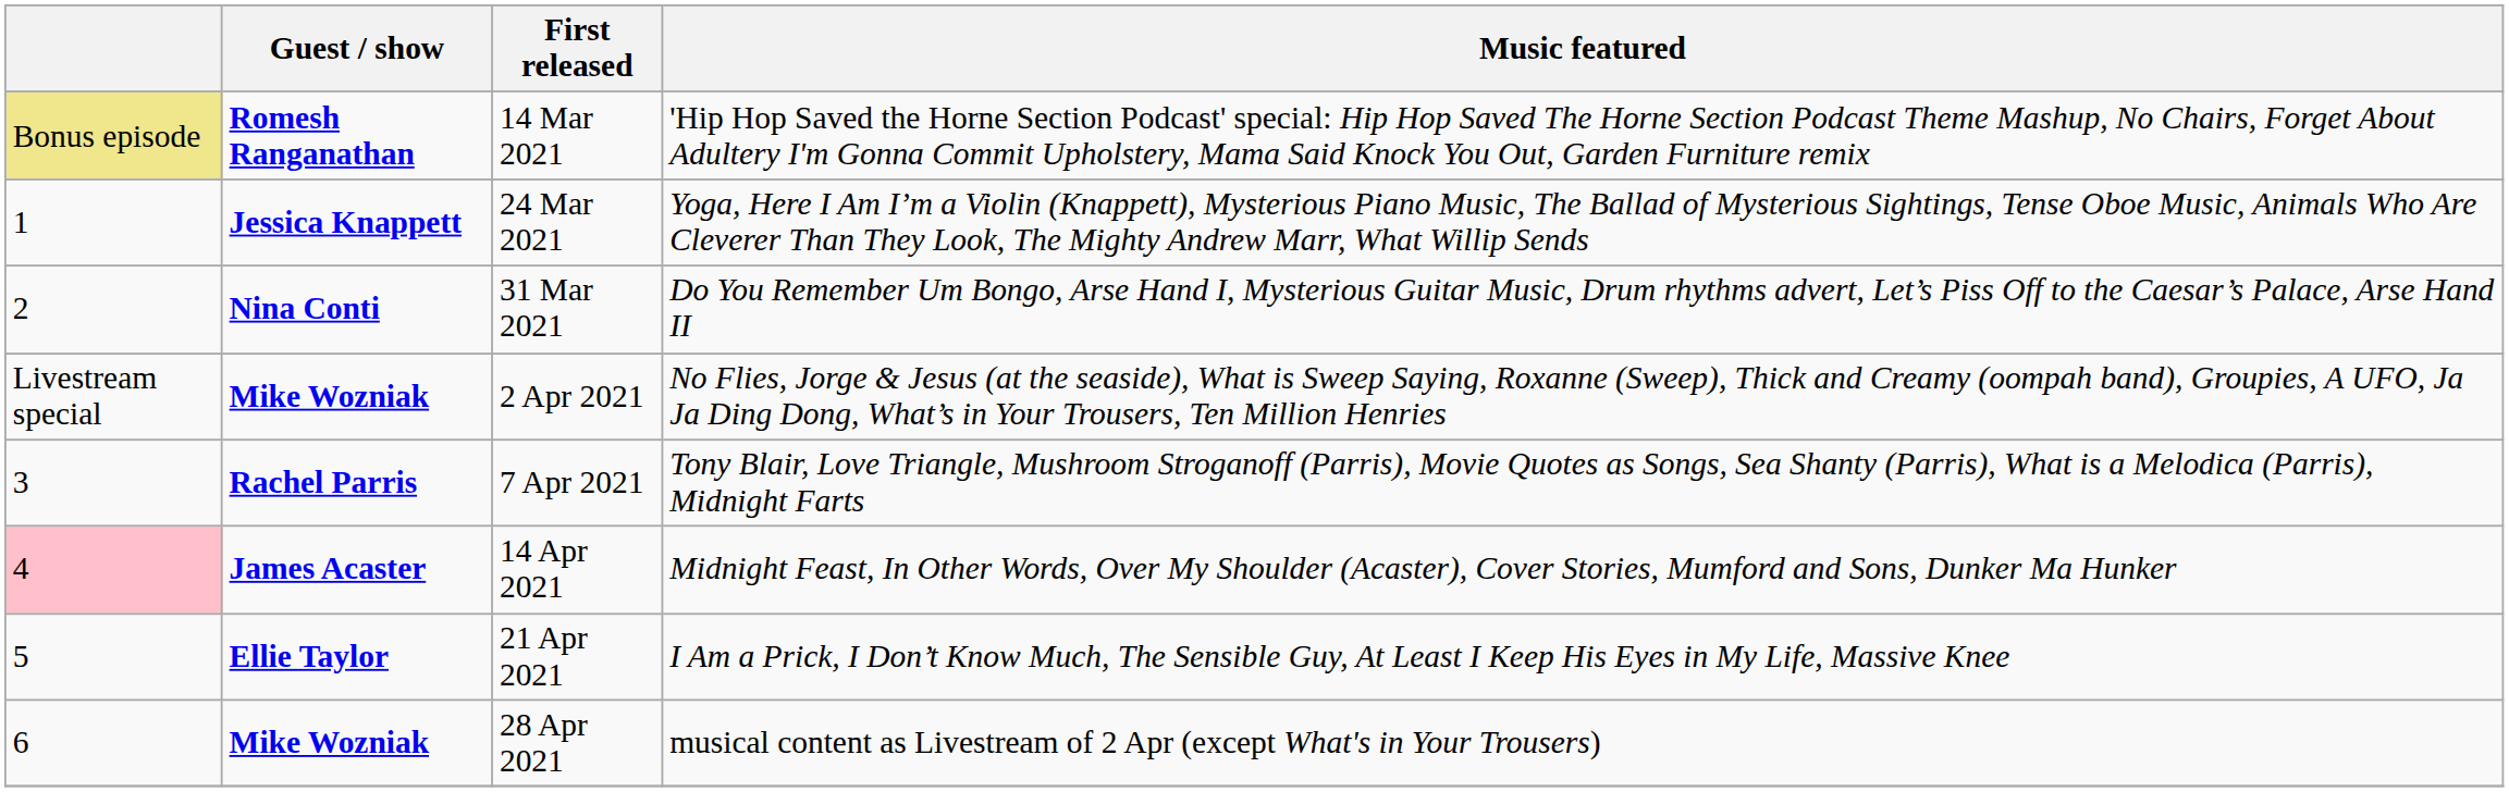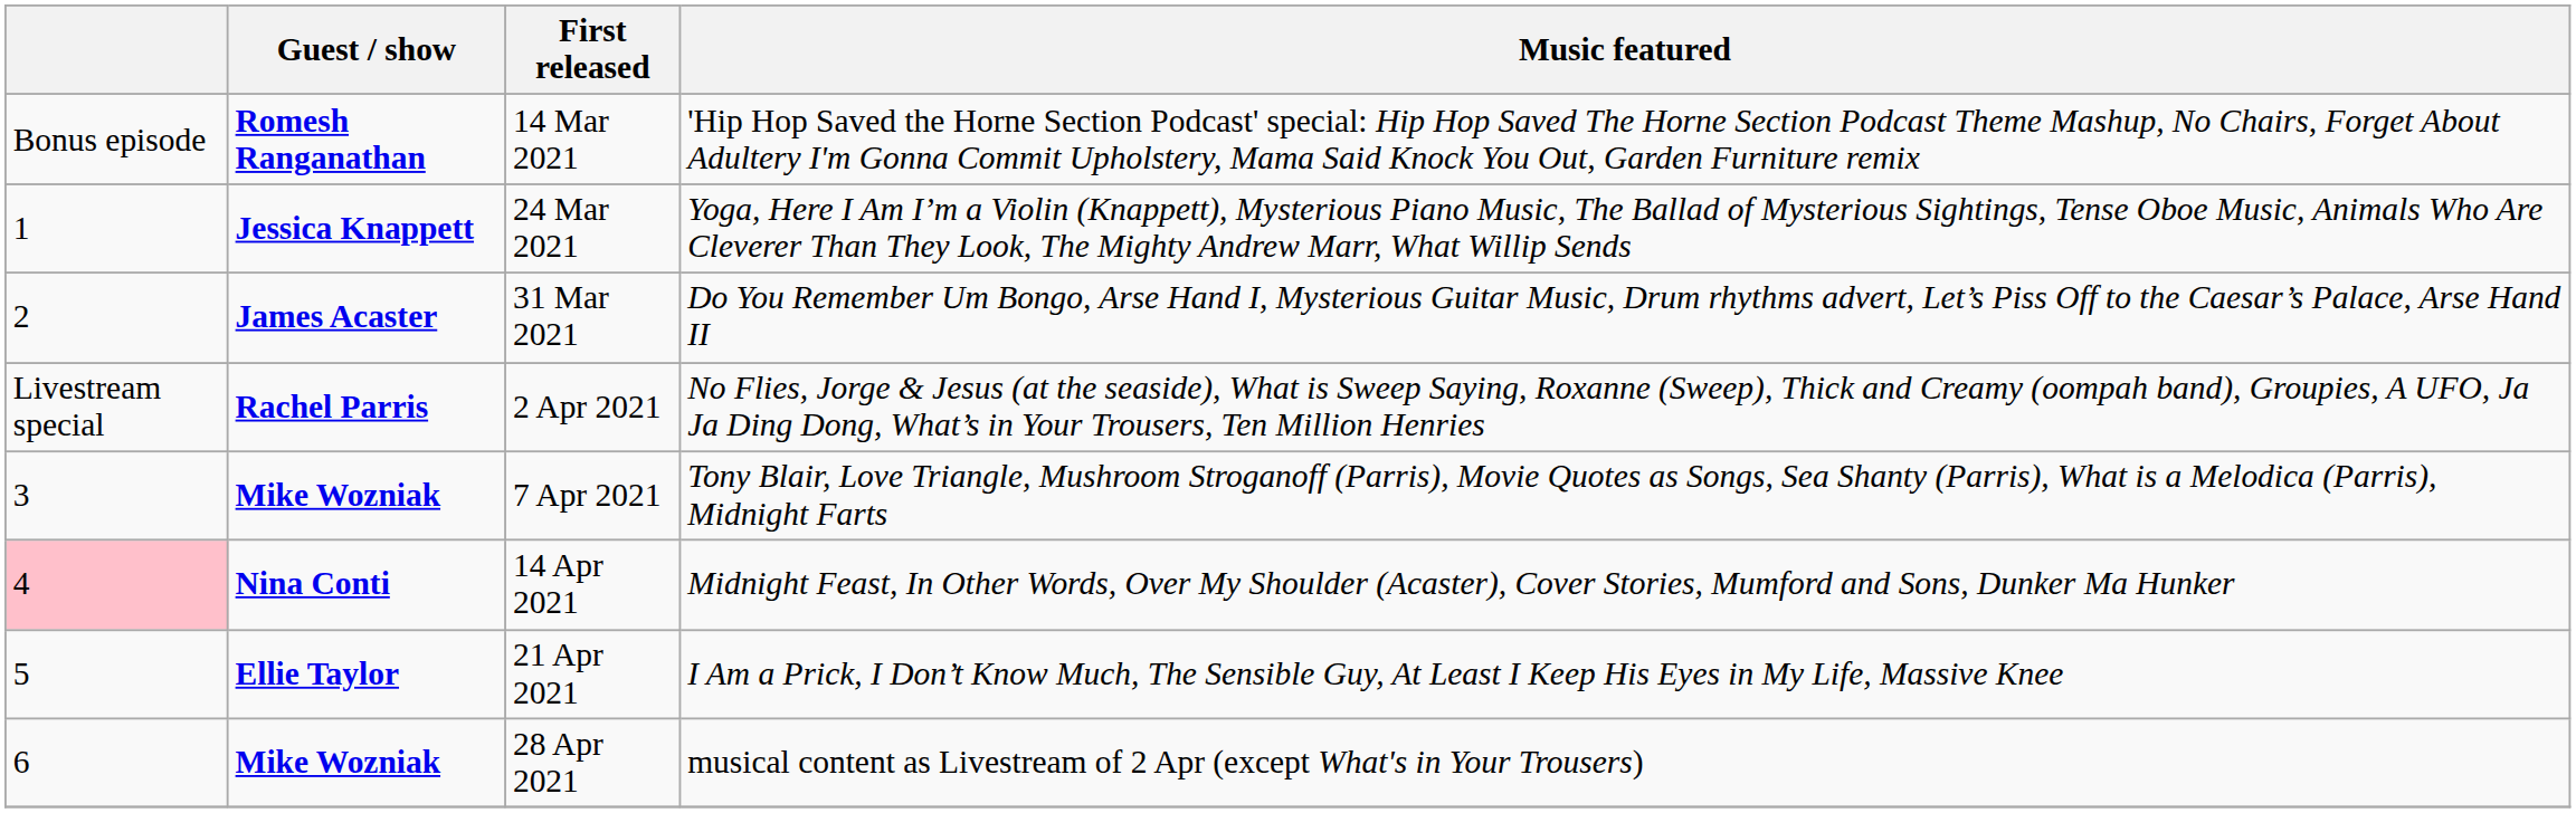 <table class="wikitable">
 <tr>
 <th></th>
 <th>Guest / show</th>
 <th>First released</th>
 <th>Music featured</th>
 </tr>
 <tr>
-<td style="background: khaki;">Bonus episode</td>
+<td>Bonus episode</td>
 <td><strong><a href='#'>Romesh Ranganathan</a></strong></td>
 <td>14 Mar 2021</td>
 <td>'Hip Hop Saved the Horne Section Podcast' special: <em>Hip Hop Saved The Horne Section Podcast Theme Mashup, No Chairs, Forget About Adultery I'm Gonna Commit Upholstery, Mama Said Knock You Out, Garden Furniture remix</em></td>
 </tr>
 <tr>
 <td>1</td>
 <td><strong><a href='#'>Jessica Knappett</a></strong></td>
 <td>24 Mar 2021</td>
 <td><em>Yoga, Here I Am I’m a Violin (Knappett), Mysterious Piano Music, The Ballad of Mysterious Sightings, Tense Oboe Music, Animals Who Are Cleverer Than They Look, The Mighty Andrew Marr, What Willip Sends</em></td>
 </tr>
 <tr>
 <td>2</td>
-<td><strong><a href='#'>Nina Conti</a></strong></td>
+<td><strong><a href='#'>James Acaster</a></strong></td>
 <td>31 Mar 2021</td>
 <td><em>Do You Remember Um Bongo, Arse Hand I, Mysterious Guitar Music, Drum rhythms advert, Let’s Piss Off to the Caesar’s Palace, Arse Hand II</em></td>
 </tr>
 <tr>
 <td>Livestream special</td>
-<td><strong><a href='#'>Mike Wozniak</a></strong></td>
+<td><strong><a href='#'>Rachel Parris</a></strong></td>
 <td>2 Apr 2021</td>
 <td><em>No Flies, Jorge & Jesus (at the seaside), What is Sweep Saying, Roxanne (Sweep), Thick and Creamy (oompah band), Groupies, A UFO, Ja Ja Ding Dong, What’s in Your Trousers, Ten Million Henries</em></td>
 </tr>
 <tr>
 <td>3</td>
-<td><strong><a href='#'>Rachel Parris</a></strong></td>
+<td><strong><a href='#'>Mike Wozniak</a></strong></td>
 <td>7 Apr 2021</td>
 <td><em>Tony Blair, Love Triangle, Mushroom Stroganoff (Parris), Movie Quotes as Songs, Sea Shanty (Parris), What is a Melodica (Parris), Midnight Farts</em></td>
 </tr>
 <tr>
 <td style="background: pink;">4</td>
-<td><strong><a href='#'>James Acaster</a></strong></td>
+<td><strong><a href='#'>Nina Conti</a></strong></td>
 <td>14 Apr 2021</td>
 <td><em>Midnight Feast, In Other Words, Over My Shoulder (Acaster), Cover Stories, Mumford and Sons, Dunker Ma Hunker</em></td>
 </tr>
 <tr>
 <td>5</td>
 <td><strong><a href='#'>Ellie Taylor</a></strong></td>
 <td>21 Apr 2021</td>
 <td><em>I Am a Prick, I Don’t Know Much, The Sensible Guy, At Least I Keep His Eyes in My Life, Massive Knee</em></td>
 </tr>
 <tr>
 <td>6</td>
 <td><strong><a href='#'>Mike Wozniak</a></strong></td>
 <td>28 Apr 2021</td>
 <td>musical content as Livestream of 2 Apr (except <em>What's in Your Trousers</em>)</td>
 </tr>
 <tr>
 </tr>
 </table>
